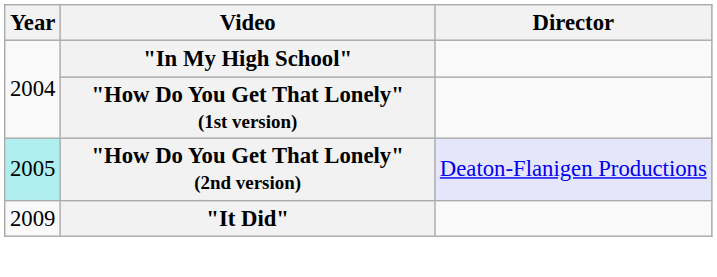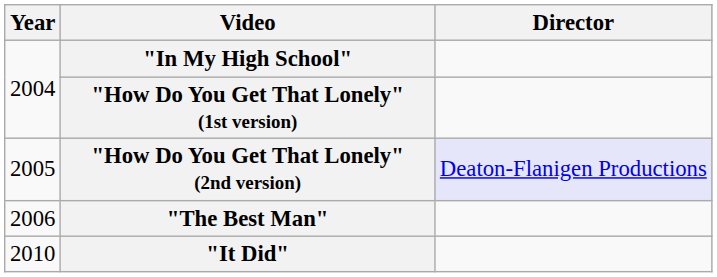 <table class="wikitable plainrowheaders">
 <tr>
 <th>Year</th>
 <th style="width:16em;">Video</th>
 <th>Director</th>
 </tr>
 <tr>
 <td rowspan="2">2004</td>
 <th scope="row">"In My High School"</th>
 <td></td>
 </tr>
 <tr>
 <th scope="row">"How Do You Get That Lonely"<br><small>(1st version)</small></th>
 <td></td>
 </tr>
 <tr>
-<td style="background: paleturquoise;">2005</td>
+<td>2005</td>
 <th scope="row">"How Do You Get That Lonely"<br><small>(2nd version)</small></th>
 <td style="background: lavender;"><a href='#'>Deaton-Flanigen Productions</a></td>
 </tr>
 <tr>
-<td>2009</td>
+<td>2006</td>
+<th scope="row">"The Best Man"</th>
+<td></td>
+</tr>
+<tr>
+<td>2010</td>
 <th scope="row">"It Did"</th>
 <td></td>
 </tr>
 </table>
